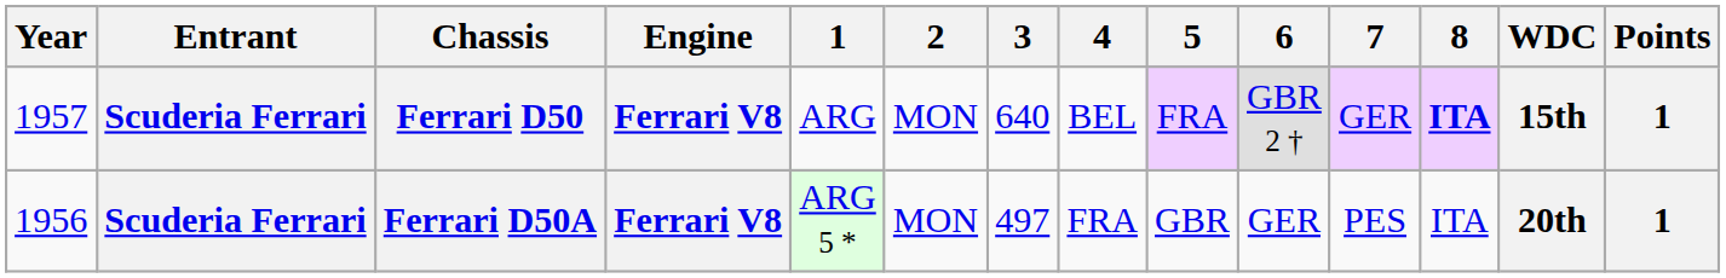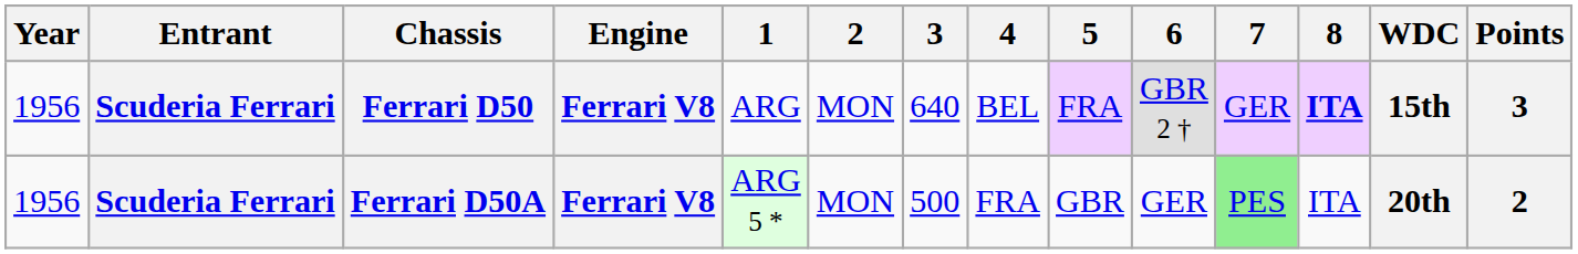 <table class="wikitable" style="text-align:center; font-size:90%">
 <tr>
 <th>Year</th>
 <th>Entrant</th>
 <th>Chassis</th>
 <th>Engine</th>
 <th>1</th>
 <th>2</th>
 <th>3</th>
 <th>4</th>
 <th>5</th>
 <th>6</th>
 <th>7</th>
 <th>8</th>
 <th>WDC</th>
 <th>Points</th>
 </tr>
 <tr>
-<td><a href='#'>1957</a></td>
+<td><a href='#'>1956</a></td>
 <th><a href='#'>Scuderia Ferrari</a></th>
 <th><a href='#'>Ferrari</a> <a href='#'>D50</a></th>
 <th><a href='#'>Ferrari</a> <a href='#'>V8</a></th>
 <td><a href='#'>ARG</a></td>
 <td><a href='#'>MON</a></td>
 <td><a href='#'>640</a></td>
 <td><a href='#'>BEL</a></td>
 <td style="background:#EFCFFF;"><a href='#'>FRA</a><br></td>
 <td style="background:#DFDFDF;"><a href='#'>GBR</a><br><small>2 †</small></td>
 <td style="background:#EFCFFF;"><a href='#'>GER</a><br></td>
 <td style="background:#EFCFFF;"><strong><a href='#'>ITA</a><br></strong></td>
 <th>15th</th>
-<th>1</th>
+<th>3</th>
 </tr>
 <tr>
 <td><a href='#'>1956</a></td>
 <th><a href='#'>Scuderia Ferrari</a></th>
 <th><a href='#'>Ferrari</a> <a href='#'>D50A</a></th>
 <th><a href='#'>Ferrari</a> <a href='#'>V8</a></th>
 <td style="background:#DFFFDF;"><a href='#'>ARG</a><br><small>5 *</small></td>
 <td><a href='#'>MON</a></td>
-<td><a href='#'>497</a></td>
+<td><a href='#'>500</a></td>
 <td><a href='#'>FRA</a></td>
 <td><a href='#'>GBR</a></td>
 <td><a href='#'>GER</a></td>
-<td><a href='#'>PES</a></td>
+<td style="background: lightgreen;"><a href='#'>PES</a></td>
 <td><a href='#'>ITA</a></td>
 <th>20th</th>
-<th>1</th>
+<th>2</th>
 </tr>
 </table>
